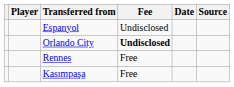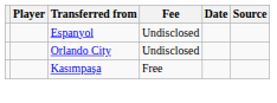 <table class="wikitable plainrowheaders sortable">
 <tr>
 <th></th>
 <th scope="col">Player</th>
 <th>Transferred from</th>
 <th style="width: 65px;">Fee</th>
 <th scope="col">Date</th>
 <th scope="col">Source</th>
 </tr>
 <tr>
 <td align="center"></td>
 <td></td>
 <td> <a href='#'>Espanyol</a></td>
 <td>Undisclosed</td>
 <td></td>
 <td></td>
 </tr>
 <tr>
 <td align="center"></td>
 <td></td>
 <td> <a href='#'>Orlando City</a></td>
-<td><strong>Undisclosed</strong></td>
-<td></td>
-<td></td>
-</tr>
-<tr>
-<td align="center"></td>
-<td></td>
-<td> <a href='#'>Rennes</a></td>
-<td>Free</td>
+<td>Undisclosed</td>
 <td></td>
 <td></td>
 </tr>
 <tr>
 <td align="center"></td>
 <td></td>
 <td> <a href='#'>Kasımpaşa</a></td>
 <td>Free</td>
 <td></td>
 <td></td>
 </tr>
 </table>
